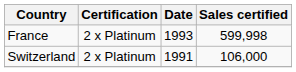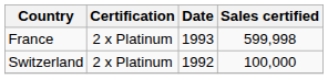 <table class="wikitable sortable">
 <tr>
 <th>Country</th>
 <th>Certification</th>
 <th>Date</th>
 <th>Sales certified</th>
 </tr>
 <tr>
 <td>France</td>
 <td align="center">2 x Platinum</td>
 <td align="center">1993</td>
 <td align="center">599,998</td>
 </tr>
 <tr>
 <td>Switzerland</td>
 <td align="center">2 x Platinum</td>
-<td align="center">1991</td>
-<td align="center">106,000</td>
+<td align="center">1992</td>
+<td align="center">100,000</td>
 </tr>
 <tr>
 </tr>
 </table>
